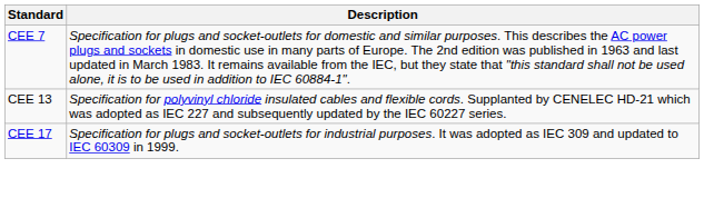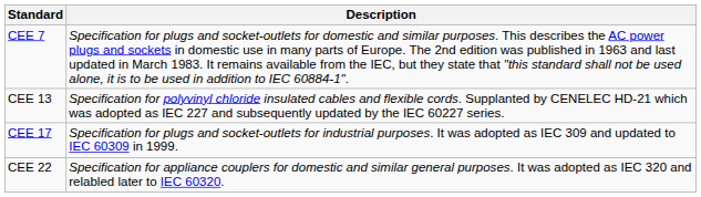 <table class="wikitable">
 <tr>
 <th>Standard</th>
 <th>Description</th>
 </tr>
 <tr valign="top">
 <td><a href='#'>CEE 7</a></td>
 <td><em>Specification for plugs and socket-outlets for domestic and similar purposes</em>.  This describes the <a href='#'>AC power plugs and sockets</a> in domestic use in many parts of Europe. The 2nd edition was published in 1963 and last updated in March 1983.  It remains available from the IEC, but they state that <em>"this standard shall not be used alone, it is to be used in addition to IEC 60884-1"</em>.</td>
 </tr>
 <tr valign="top">
 <td>CEE 13</td>
 <td><em>Specification for <a href='#'>polyvinyl chloride</a> insulated cables and flexible cords</em>.  Supplanted by CENELEC HD-21 which was adopted as IEC 227 and subsequently updated by the IEC 60227 series.</td>
 </tr>
 <tr valign="top">
 <td><a href='#'>CEE 17</a></td>
 <td><em>Specification for plugs and socket-outlets for industrial purposes</em>. It was adopted as IEC 309 and updated to <a href='#'>IEC 60309</a> in 1999.</td>
 </tr>
+<tr valign="top">
+<td>CEE 22</td>
+<td><em>Specification for appliance couplers for domestic and similar general purposes</em>. It was adopted as IEC 320 and relabled later to <a href='#'>IEC 60320</a>.</td>
+</tr>
 </table>
